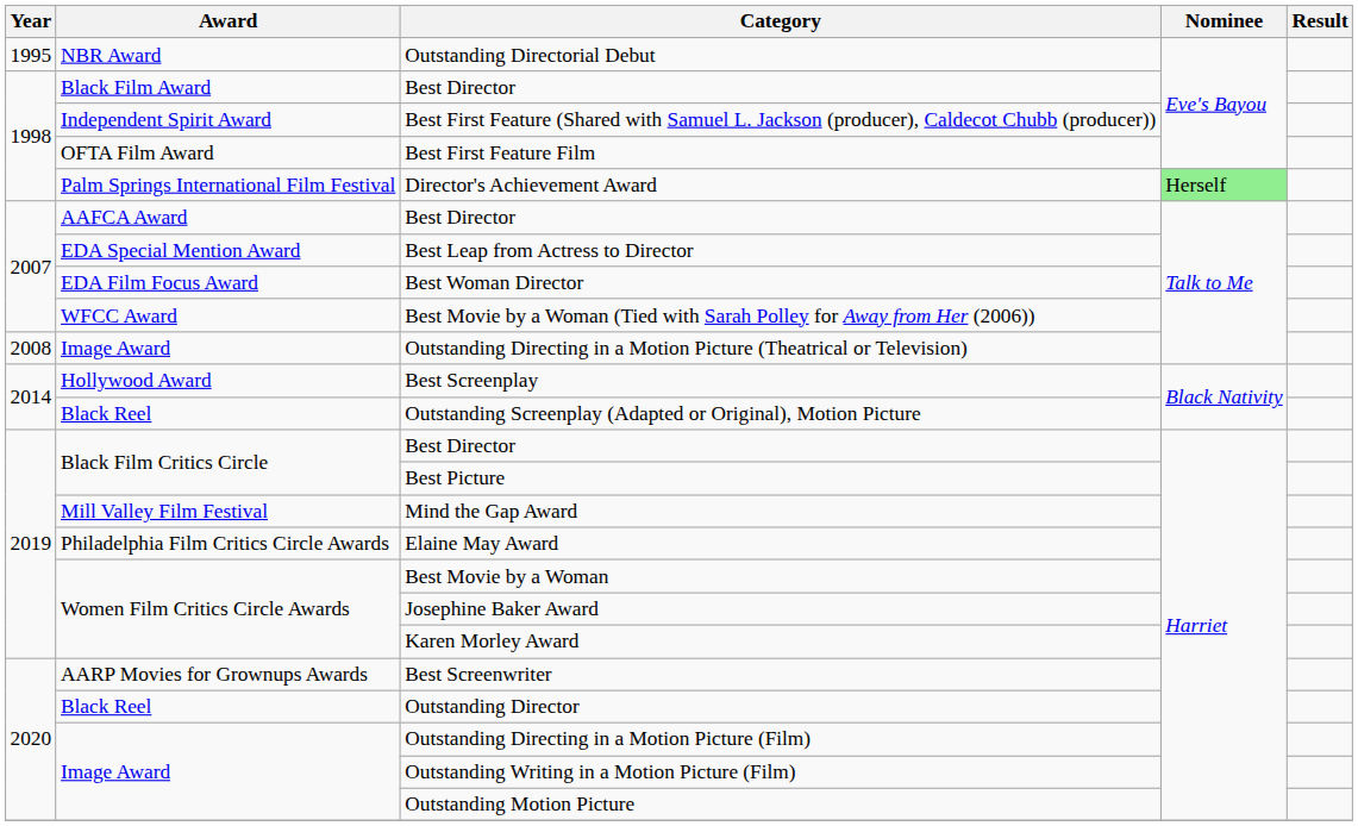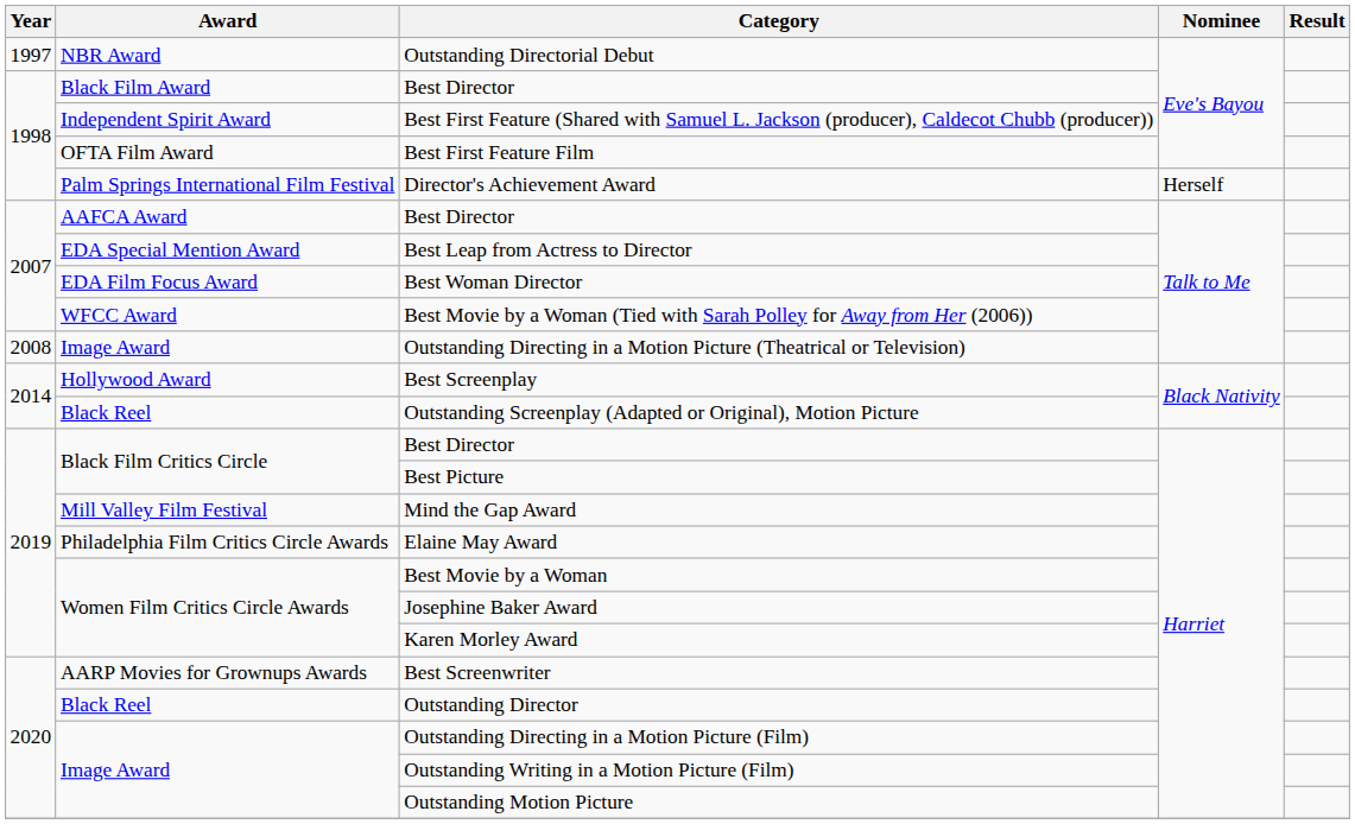 <table class="wikitable">
 <tr>
 <th>Year</th>
 <th>Award</th>
 <th>Category</th>
 <th>Nominee</th>
 <th>Result</th>
 </tr>
 <tr>
-<td>1995</td>
+<td>1997</td>
 <td><a href='#'>NBR Award</a></td>
 <td>Outstanding Directorial Debut</td>
 <td rowspan=4><em><a href='#'>Eve's Bayou</a></em></td>
 <td></td>
 </tr>
 <tr>
 <td rowspan=4>1998</td>
 <td><a href='#'>Black Film Award</a></td>
 <td>Best Director</td>
 <td></td>
 </tr>
 <tr>
 <td><a href='#'>Independent Spirit Award</a></td>
 <td>Best First Feature (Shared with <a href='#'>Samuel L. Jackson</a> (producer), <a href='#'>Caldecot Chubb</a> (producer))</td>
 <td></td>
 </tr>
 <tr>
 <td>OFTA Film Award</td>
 <td>Best First Feature Film</td>
 <td></td>
 </tr>
 <tr>
 <td><a href='#'>Palm Springs International Film Festival</a></td>
 <td>Director's Achievement Award</td>
-<td style="background: lightgreen;">Herself</td>
+<td>Herself</td>
 <td></td>
 </tr>
 <tr>
 <td rowspan=4>2007</td>
 <td><a href='#'>AAFCA Award</a></td>
 <td>Best Director</td>
 <td rowspan=5><em><a href='#'>Talk to Me</a></em></td>
 <td></td>
 </tr>
 <tr>
 <td><a href='#'>EDA Special Mention Award</a></td>
 <td>Best Leap from Actress to Director</td>
 <td></td>
 </tr>
 <tr>
 <td><a href='#'>EDA Film Focus Award</a></td>
 <td>Best Woman Director</td>
 <td></td>
 </tr>
 <tr>
 <td><a href='#'>WFCC Award</a></td>
 <td>Best Movie by a Woman (Tied with <a href='#'>Sarah Polley</a> for <em><a href='#'>Away from Her</a></em> (2006))</td>
 <td></td>
 </tr>
 <tr>
 <td>2008</td>
 <td><a href='#'>Image Award</a></td>
 <td>Outstanding Directing in a Motion Picture (Theatrical or Television)</td>
 <td></td>
 </tr>
 <tr>
 <td rowspan=2>2014</td>
 <td><a href='#'>Hollywood Award</a></td>
 <td>Best Screenplay</td>
 <td rowspan=2><em><a href='#'>Black Nativity</a></em></td>
 <td></td>
 </tr>
 <tr>
 <td><a href='#'>Black Reel</a></td>
 <td>Outstanding Screenplay (Adapted or Original), Motion Picture</td>
 <td></td>
 </tr>
 <tr>
 <td rowspan=7>2019</td>
 <td rowspan=2>Black Film Critics Circle</td>
 <td>Best Director</td>
 <td rowspan=12><em><a href='#'>Harriet</a></em></td>
 <td></td>
 </tr>
 <tr>
 <td>Best Picture</td>
 <td></td>
 </tr>
 <tr>
 <td><a href='#'>Mill Valley Film Festival</a></td>
 <td>Mind the Gap Award</td>
 <td></td>
 </tr>
 <tr>
 <td>Philadelphia Film Critics Circle Awards</td>
 <td>Elaine May Award</td>
 <td></td>
 </tr>
 <tr>
 <td rowspan=3>Women Film Critics Circle Awards</td>
 <td>Best Movie by a Woman</td>
 <td></td>
 </tr>
 <tr>
 <td>Josephine Baker Award</td>
 <td></td>
 </tr>
 <tr>
 <td>Karen Morley Award</td>
 <td></td>
 </tr>
 <tr>
 <td rowspan=5>2020</td>
 <td>AARP Movies for Grownups Awards</td>
 <td>Best Screenwriter</td>
 <td></td>
 </tr>
 <tr>
 <td><a href='#'>Black Reel</a></td>
 <td>Outstanding Director</td>
 <td></td>
 </tr>
 <tr>
 <td rowspan=3><a href='#'>Image Award</a></td>
 <td>Outstanding Directing in a Motion Picture (Film)</td>
 <td></td>
 </tr>
 <tr>
 <td>Outstanding Writing in a Motion Picture (Film)</td>
 <td></td>
 </tr>
 <tr>
 <td>Outstanding Motion Picture</td>
 <td></td>
 </tr>
 <tr>
 </tr>
 </table>
